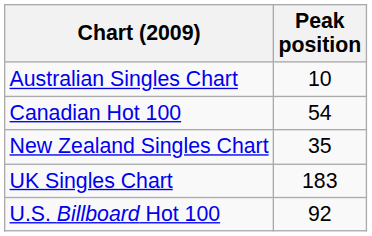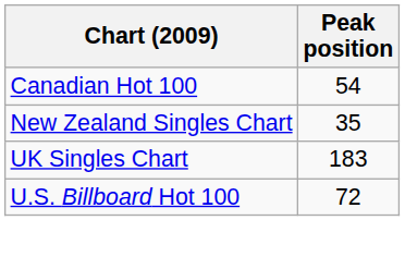 <table class="wikitable">
 <tr>
 <th>Chart (2009)</th>
 <th>Peak<br>position</th>
-</tr>
-<tr>
-<td align="left"><a href='#'>Australian Singles Chart</a></td>
-<td style="text-align:center;">10</td>
 </tr>
 <tr>
 <td align="left"><a href='#'>Canadian Hot 100</a></td>
 <td style="text-align:center;">54</td>
 </tr>
 <tr>
 <td align="left"><a href='#'>New Zealand Singles Chart</a></td>
 <td style="text-align:center;">35</td>
 </tr>
 <tr>
 <td align="left"><a href='#'>UK Singles Chart</a></td>
 <td style="text-align:center;">183</td>
 </tr>
 <tr>
 <td align="left"><a href='#'>U.S. <em>Billboard</em> Hot 100</a></td>
-<td style="text-align:center;">92</td>
+<td style="text-align:center;">72</td>
 </tr>
 </table>
